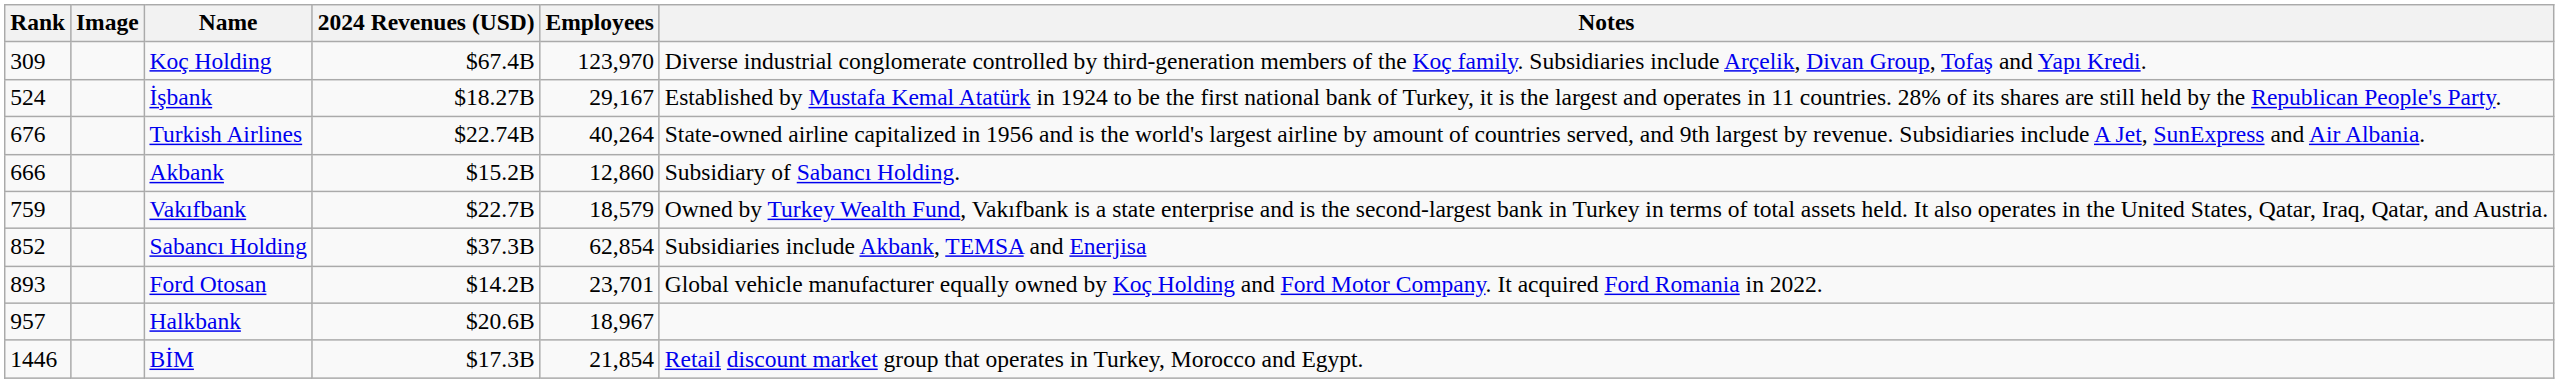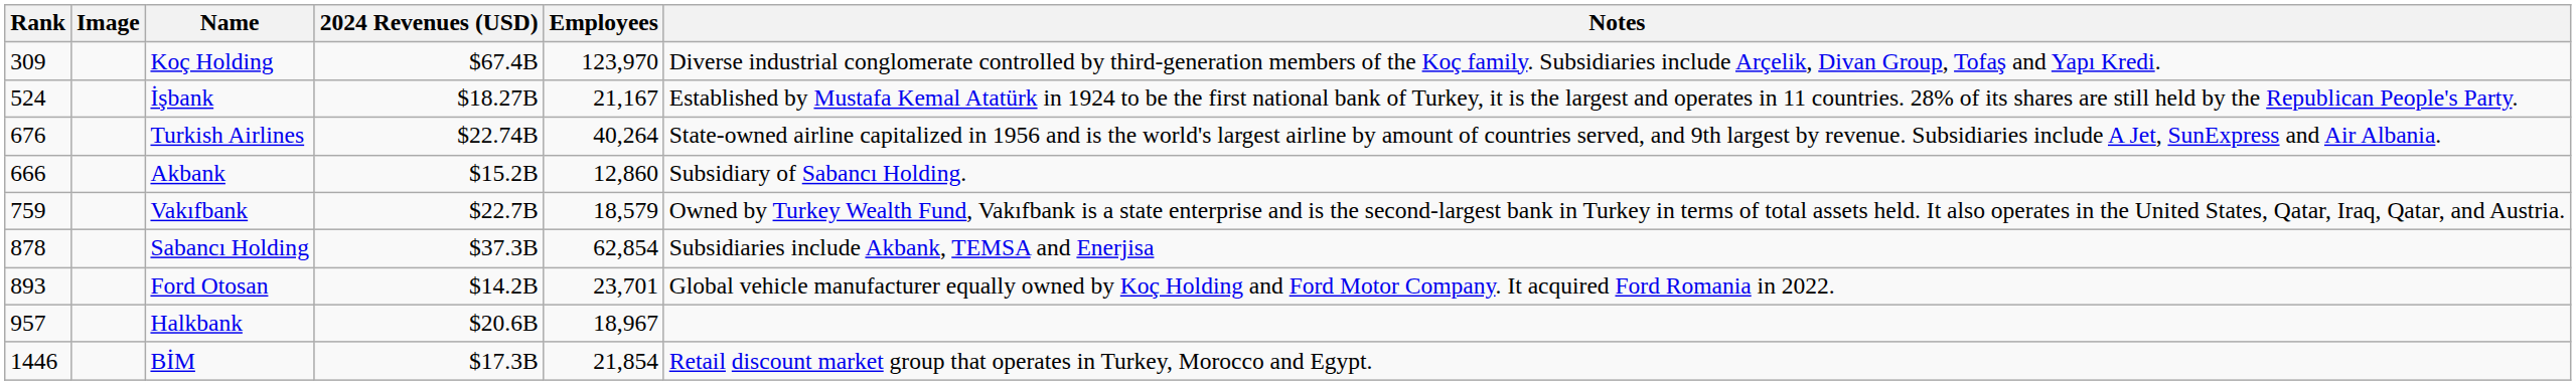 <table class="wikitable sortable">
 <tr>
 <th>Rank</th>
 <th>Image</th>
 <th>Name</th>
 <th>2024 Revenues (USD)</th>
 <th>Employees</th>
 <th>Notes</th>
 </tr>
 <tr>
 <td>309</td>
 <td></td>
 <td><a href='#'>Koç Holding</a></td>
 <td align="right">$67.4B</td>
 <td align="right">123,970</td>
 <td>Diverse industrial conglomerate controlled by third-generation members of the <a href='#'>Koç family</a>. Subsidiaries include <a href='#'>Arçelik</a>, <a href='#'>Divan Group</a>, <a href='#'>Tofaş</a> and <a href='#'>Yapı Kredi</a>.</td>
 </tr>
 <tr>
 <td>524</td>
 <td></td>
 <td><a href='#'>İşbank</a></td>
 <td align="right">$18.27B</td>
-<td align="right">29,167</td>
+<td align="right">21,167</td>
 <td>Established by <a href='#'>Mustafa Kemal Atatürk</a> in 1924 to be the first national bank of Turkey, it is the largest and operates in 11 countries. 28% of its shares are still held by the <a href='#'>Republican People's Party</a>.</td>
 </tr>
 <tr>
 <td>676</td>
 <td></td>
 <td><a href='#'>Turkish Airlines</a></td>
 <td align="right">$22.74B</td>
 <td align="right">40,264</td>
 <td>State-owned airline capitalized in 1956 and is the world's largest airline by amount of countries served, and 9th largest by revenue. Subsidiaries include <a href='#'>A Jet</a>, <a href='#'>SunExpress</a> and <a href='#'>Air Albania</a>.</td>
 </tr>
 <tr>
 <td>666</td>
 <td></td>
 <td><a href='#'>Akbank</a></td>
 <td align="right">$15.2B</td>
 <td align="right">12,860</td>
 <td>Subsidiary of <a href='#'>Sabancı Holding</a>.</td>
 </tr>
 <tr>
 <td>759</td>
 <td></td>
 <td><a href='#'>Vakıfbank</a></td>
 <td align="right">$22.7B</td>
 <td align="right">18,579</td>
 <td>Owned by <a href='#'>Turkey Wealth Fund</a>, Vakıfbank is a state enterprise and is the second-largest bank in Turkey in terms of total assets held. It also operates in the United States, Qatar, Iraq, Qatar, and Austria.</td>
 </tr>
 <tr>
-<td>852</td>
+<td>878</td>
 <td></td>
 <td><a href='#'>Sabancı Holding</a></td>
 <td align="right">$37.3B</td>
 <td align="right">62,854</td>
 <td>Subsidiaries include <a href='#'>Akbank</a>, <a href='#'>TEMSA</a> and <a href='#'>Enerjisa</a></td>
 </tr>
 <tr>
 <td>893</td>
 <td></td>
 <td><a href='#'>Ford Otosan</a></td>
 <td align="right">$14.2B</td>
 <td align="right">23,701</td>
 <td>Global vehicle manufacturer equally owned by <a href='#'>Koç Holding</a> and <a href='#'>Ford Motor Company</a>. It acquired <a href='#'>Ford Romania</a> in 2022.</td>
 </tr>
 <tr>
 <td>957</td>
 <td></td>
 <td><a href='#'>Halkbank</a></td>
 <td align="right">$20.6B</td>
 <td align="right">18,967</td>
 <td></td>
 </tr>
 <tr>
 <td>1446</td>
 <td></td>
 <td><a href='#'>BİM</a></td>
 <td align="right">$17.3B</td>
 <td align="right">21,854</td>
 <td><a href='#'>Retail</a> <a href='#'>discount market</a> group that operates in Turkey, Morocco and Egypt.</td>
 </tr>
 </table>
